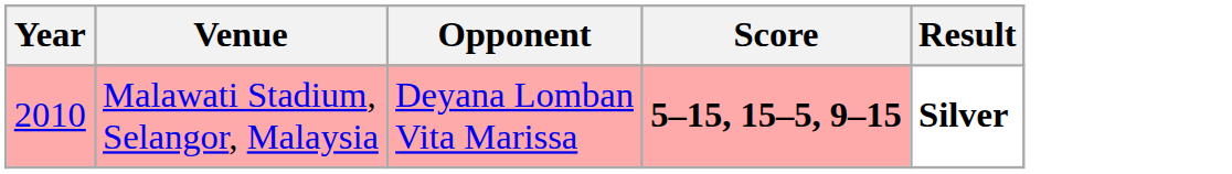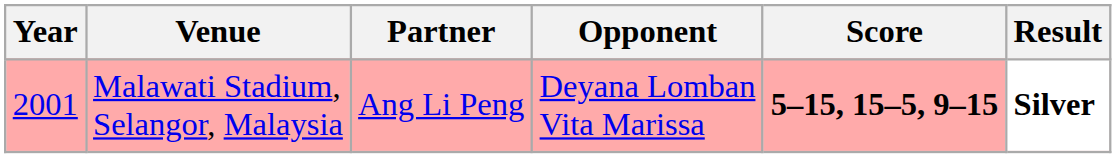 <table class="sortable wikitable" style="font-size: 90%;">
 <tr>
 <th>Year</th>
 <th>Venue</th>
+<th>Partner</th>
 <th>Opponent</th>
 <th>Score</th>
 <th>Result</th>
 </tr>
 <tr style="background:#FFAAAA">
-<td align="center"><a href='#'>2010</a></td>
+<td align="center"><a href='#'>2001</a></td>
 <td align="left"><a href='#'>Malawati Stadium</a>,<br><a href='#'>Selangor</a>, <a href='#'>Malaysia</a></td>
+<td align="left"> <a href='#'>Ang Li Peng</a></td>
 <td align="left"> <a href='#'>Deyana Lomban</a> <br>  <a href='#'>Vita Marissa</a></td>
 <td align="left"><strong>5–15, 15–5, 9–15</strong></td>
 <td style="text-align:left; background:white"> <strong>Silver</strong></td>
 </tr>
 </table>
